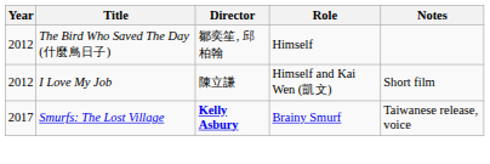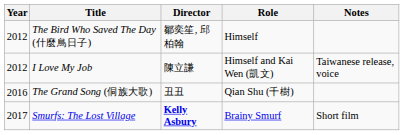 <table class="wikitable sortable">
 <tr>
 <th>Year</th>
 <th>Title</th>
 <th>Director</th>
 <th>Role</th>
 <th class="unsortable">Notes</th>
 </tr>
 <tr>
 <td>2012</td>
 <td><em>The Bird Who Saved The Day</em> (什麼鳥日子)</td>
 <td>鄒奕笙, 邱柏翰</td>
 <td>Himself</td>
 <td></td>
 </tr>
 <tr>
 <td>2012</td>
 <td><em>I Love My Job</em></td>
 <td>陳立謙</td>
 <td>Himself and Kai Wen (凱文)</td>
-<td>Short film</td>
+<td>Taiwanese release, voice</td>
+</tr>
+<tr>
+<td>2016</td>
+<td><em>The Grand Song</em> (侗族大歌)</td>
+<td>丑丑</td>
+<td>Qian Shu (千樹)</td>
+<td></td>
 </tr>
 <tr>
 <td>2017</td>
 <td><em><a href='#'>Smurfs: The Lost Village</a></em></td>
 <td><strong><a href='#'>Kelly Asbury</a></strong></td>
 <td><a href='#'>Brainy Smurf</a></td>
-<td>Taiwanese release, voice</td>
+<td>Short film</td>
 </tr>
 </table>
